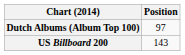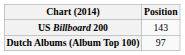 <table class="wikitable sortable plainrowheaders" style="text-align:center">
 <tr>
 <th scope="col">Chart (2014)</th>
 <th scope="col">Position</th>
 </tr>
 <tr>
+<th scope="row">US <em>Billboard</em> 200</th>
+<td>143</td>
+</tr>
+<tr>
 <th scope="row">Dutch Albums (Album Top 100)</th>
 <td>97</td>
 </tr>
-<tr>
-<th scope="row">US <em>Billboard</em> 200</th>
-<td>143</td>
-</tr>
 </table>
